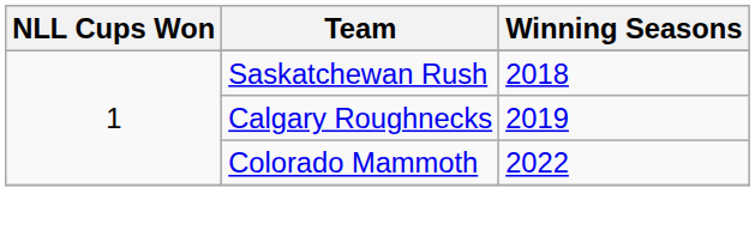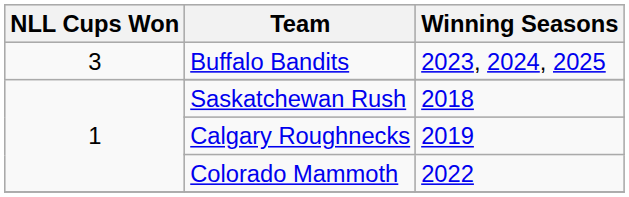 <table class="wikitable" style="font-size: 95%">
 <tr bgcolor="#efefef">
 <th>NLL Cups Won</th>
 <th>Team</th>
 <th>Winning Seasons</th>
+</tr>
+<tr>
+<td rowspan="1" align="center">3</td>
+<td><a href='#'>Buffalo Bandits</a></td>
+<td><a href='#'>2023</a>, <a href='#'>2024</a>, <a href='#'>2025</a></td>
 </tr>
 <tr>
 <td rowspan="4" align="center">1</td>
 </tr>
 <tr>
 <td><a href='#'>Saskatchewan Rush</a></td>
 <td><a href='#'>2018</a></td>
 </tr>
 <tr>
 <td><a href='#'>Calgary Roughnecks</a></td>
 <td><a href='#'>2019</a></td>
 </tr>
 <tr>
 <td><a href='#'>Colorado Mammoth</a></td>
 <td><a href='#'>2022</a></td>
 </tr>
 <tr>
 </tr>
 </table>
